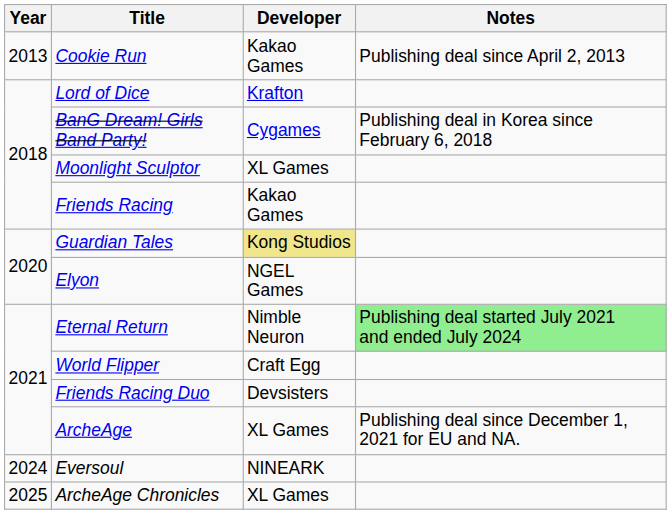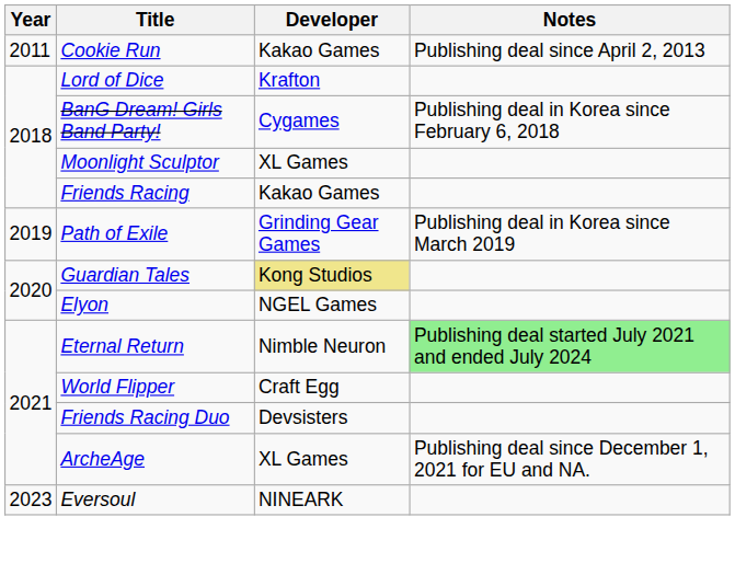 <table class="wikitable">
 <tr>
 <th scope="col">Year</th>
 <th scope="col">Title</th>
 <th scope="col">Developer</th>
 <th scope="col">Notes</th>
 </tr>
 <tr>
-<td>2013</td>
+<td>2011</td>
 <td><em><a href='#'>Cookie Run</a></em></td>
 <td>Kakao Games</td>
 <td>Publishing deal since April 2, 2013</td>
 </tr>
 <tr>
 <td rowspan="4">2018</td>
 <td><em><a href='#'>Lord of Dice</a></em></td>
 <td><a href='#'>Krafton</a></td>
 <td></td>
 </tr>
 <tr>
 <td><s><em><a href='#'>BanG Dream! Girls Band Party!</a></em></s></td>
 <td><a href='#'>Cygames</a></td>
 <td>Publishing deal in Korea since February 6, 2018</td>
 </tr>
 <tr>
 <td><em><a href='#'>Moonlight Sculptor</a></em></td>
 <td>XL Games</td>
 <td></td>
 </tr>
 <tr>
 <td><em><a href='#'>Friends Racing</a></em></td>
 <td>Kakao Games</td>
 <td></td>
+</tr>
+<tr>
+<td>2019</td>
+<td><em><a href='#'>Path of Exile</a></em></td>
+<td><a href='#'>Grinding Gear Games</a></td>
+<td>Publishing deal in Korea since March 2019</td>
 </tr>
 <tr>
 <td rowspan="2">2020</td>
 <td><em><a href='#'>Guardian Tales</a></em></td>
 <td style="background: khaki;">Kong Studios</td>
 <td></td>
 </tr>
 <tr>
 <td><em><a href='#'>Elyon</a></em></td>
 <td>NGEL Games</td>
 <td></td>
 </tr>
 <tr>
 <td rowspan="4">2021</td>
 <td><em><a href='#'>Eternal Return</a></em></td>
 <td>Nimble Neuron</td>
 <td style="background: lightgreen;">Publishing deal started July 2021<br>and ended July 2024</td>
 </tr>
 <tr>
 <td><em><a href='#'>World Flipper</a></em></td>
 <td>Craft Egg</td>
 <td></td>
 </tr>
 <tr>
 <td><em><a href='#'>Friends Racing Duo</a></em></td>
 <td>Devsisters</td>
 <td></td>
 </tr>
 <tr>
 <td><em><a href='#'>ArcheAge</a></em></td>
 <td>XL Games</td>
 <td>Publishing deal since December 1, 2021 for EU and NA.</td>
 </tr>
 <tr>
-<td>2024</td>
+<td>2023</td>
 <td><em>Eversoul</em></td>
 <td>NINEARK</td>
 <td></td>
 </tr>
-<tr>
-<td>2025</td>
-<td><em>ArcheAge Chronicles</em></td>
-<td>XL Games</td>
-<td></td>
-</tr>
 </table>
